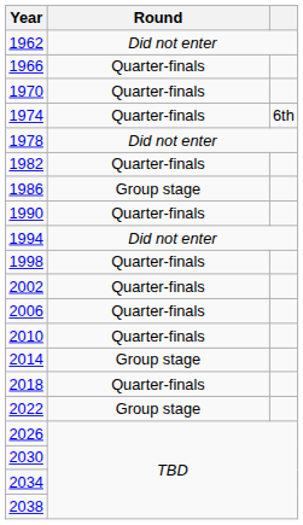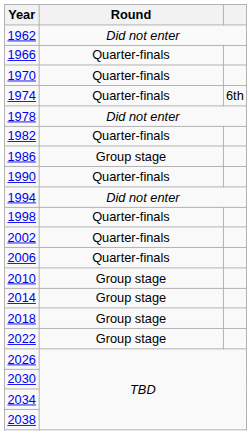 <table class="wikitable" style="text-align: center; font-size:90%">
 <tr>
 <th>Year</th>
 <th style="width:200px">Round</th>
 <th></th>
 </tr>
 <tr>
 <td><a href='#'>1962</a></td>
 <td colspan="2"><em>Did not enter</em></td>
 </tr>
 <tr>
 <td><a href='#'>1966</a></td>
 <td>Quarter-finals</td>
 <td></td>
 </tr>
 <tr>
 <td><a href='#'>1970</a></td>
 <td>Quarter-finals</td>
 <td></td>
 </tr>
 <tr>
 <td><a href='#'>1974</a></td>
 <td>Quarter-finals</td>
 <td>6th</td>
 </tr>
 <tr>
 <td><a href='#'>1978</a></td>
 <td colspan="2"><em>Did not enter</em></td>
 </tr>
 <tr>
 <td><a href='#'>1982</a></td>
 <td>Quarter-finals</td>
 <td></td>
 </tr>
 <tr>
 <td><a href='#'>1986</a></td>
 <td>Group stage</td>
 <td></td>
 </tr>
 <tr>
 <td><a href='#'>1990</a></td>
 <td>Quarter-finals</td>
 <td></td>
 </tr>
 <tr>
 <td><a href='#'>1994</a></td>
 <td colspan="2"><em>Did not enter</em></td>
 </tr>
 <tr>
 <td><a href='#'>1998</a></td>
 <td>Quarter-finals</td>
 <td></td>
 </tr>
 <tr>
 <td><a href='#'>2002</a></td>
 <td>Quarter-finals</td>
 <td></td>
 </tr>
 <tr>
 <td><a href='#'>2006</a></td>
 <td>Quarter-finals</td>
 <td></td>
 </tr>
 <tr>
 <td><a href='#'>2010</a></td>
-<td>Quarter-finals</td>
+<td>Group stage</td>
 <td></td>
 </tr>
 <tr>
 <td><a href='#'>2014</a></td>
 <td>Group stage</td>
 <td></td>
 </tr>
 <tr>
 <td><a href='#'>2018</a></td>
-<td>Quarter-finals</td>
+<td>Group stage</td>
 <td></td>
 </tr>
 <tr>
 <td><a href='#'>2022</a></td>
 <td>Group stage</td>
 <td></td>
 </tr>
 <tr>
 <td><a href='#'>2026</a></td>
 <td colspan="2" rowspan="4"><em>TBD</em></td>
 </tr>
 <tr>
 <td><a href='#'>2030</a></td>
 </tr>
 <tr>
 <td><a href='#'>2034</a></td>
 </tr>
 <tr>
 <td><a href='#'>2038</a></td>
 </tr>
 </table>
